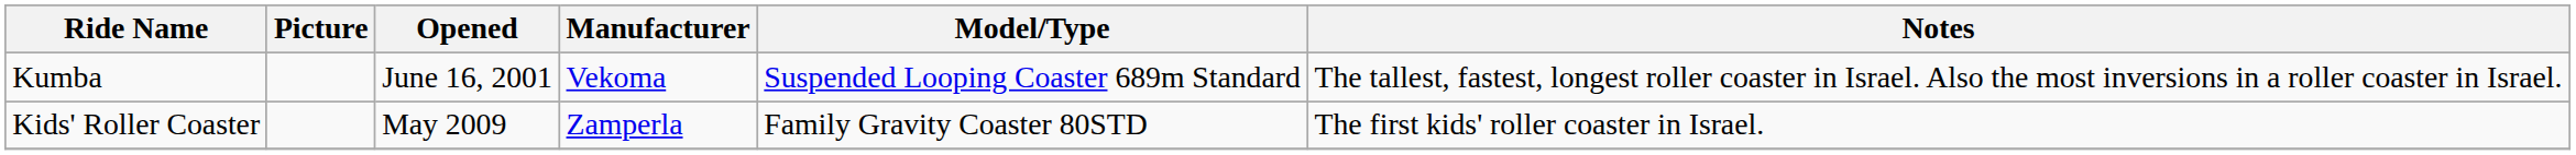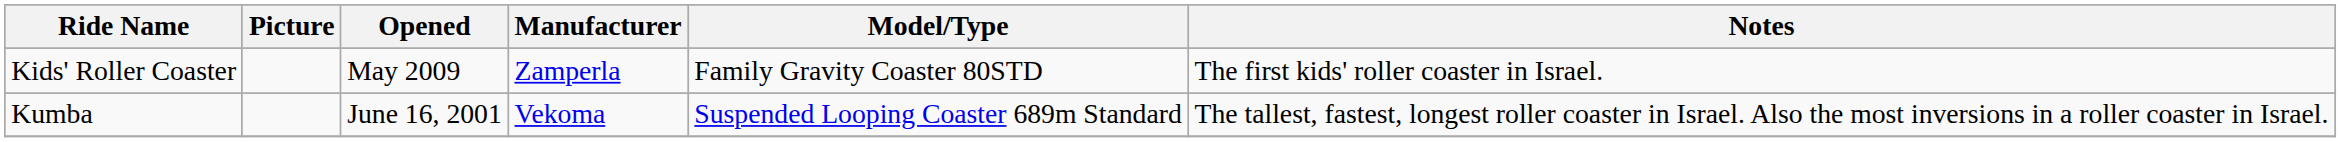 <table class="wikitable sortable">
 <tr>
 <th>Ride Name</th>
 <th>Picture</th>
 <th>Opened</th>
 <th>Manufacturer</th>
 <th>Model/Type</th>
 <th>Notes</th>
 </tr>
 <tr>
+<td>Kids' Roller Coaster</td>
+<td></td>
+<td>May 2009</td>
+<td><a href='#'>Zamperla</a></td>
+<td>Family Gravity Coaster 80STD</td>
+<td>The first kids' roller coaster in Israel.</td>
+</tr>
+<tr>
 <td>Kumba</td>
 <td></td>
 <td>June 16, 2001</td>
 <td><a href='#'>Vekoma</a></td>
 <td><a href='#'>Suspended Looping Coaster</a> 689m Standard</td>
 <td>The tallest, fastest, longest roller coaster in Israel. Also the most inversions in a roller coaster in Israel.</td>
 </tr>
 <tr>
-<td>Kids' Roller Coaster</td>
-<td></td>
-<td>May 2009</td>
-<td><a href='#'>Zamperla</a></td>
-<td>Family Gravity Coaster 80STD</td>
-<td>The first kids' roller coaster in Israel.</td>
-</tr>
-<tr>
 </tr>
 </table>
